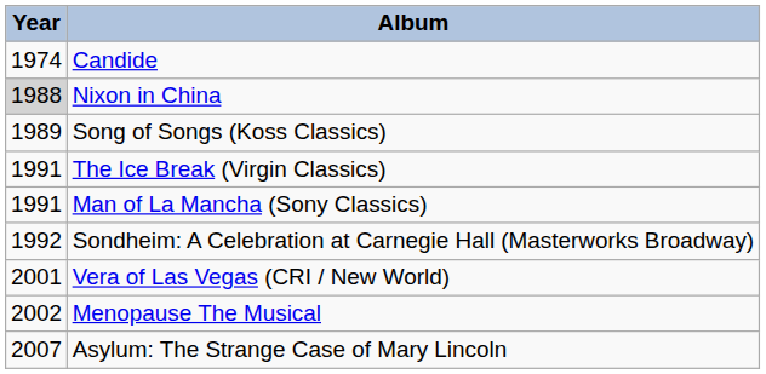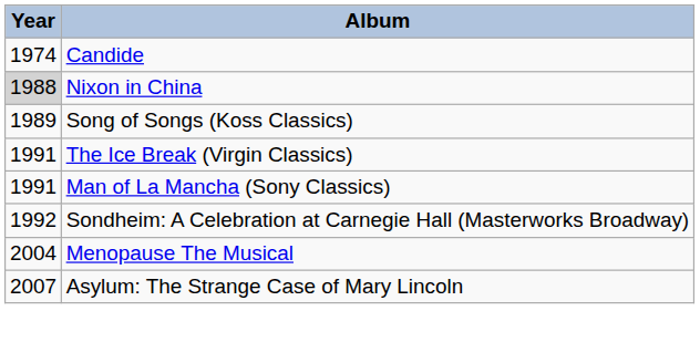 <table class="wikitable">
 <tr>
 <th style="background:#B0C4DE;">Year</th>
 <th style="background:#B0C4DE;">Album</th>
 </tr>
 <tr>
 <td>1974</td>
 <td><a href='#'>Candide</a></td>
 </tr>
 <tr>
 <td style="background: lightgrey;">1988</td>
 <td><a href='#'>Nixon in China</a></td>
 </tr>
 <tr>
 <td>1989</td>
 <td>Song of Songs (Koss Classics)</td>
 </tr>
 <tr>
 <td>1991</td>
 <td><a href='#'>The Ice Break</a> (Virgin Classics)</td>
 </tr>
 <tr>
 <td>1991</td>
 <td><a href='#'>Man of La Mancha</a> (Sony Classics)</td>
 </tr>
 <tr>
 <td>1992</td>
 <td>Sondheim: A Celebration at Carnegie Hall (Masterworks Broadway)</td>
 </tr>
 <tr>
-<td>2001</td>
-<td><a href='#'>Vera of Las Vegas</a> (CRI / New World)</td>
-</tr>
-<tr>
-<td>2002</td>
+<td>2004</td>
 <td><a href='#'>Menopause The Musical</a></td>
 </tr>
 <tr>
 <td>2007</td>
 <td>Asylum: The Strange Case of Mary Lincoln</td>
 </tr>
 </table>
